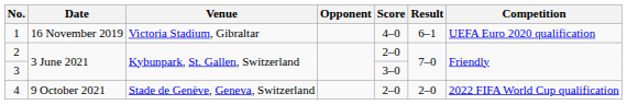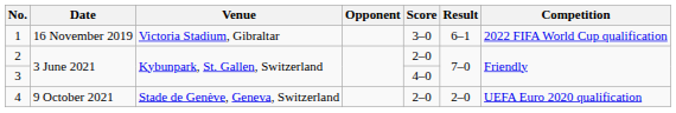 <table class="wikitable sortable">
 <tr>
 <th scope="col">No.</th>
 <th scope="col">Date</th>
 <th scope="col">Venue</th>
 <th scope="col">Opponent</th>
 <th scope="col">Score</th>
 <th scope="col">Result</th>
 <th scope="col">Competition</th>
 </tr>
 <tr>
 <td align="center">1</td>
 <td>16 November 2019</td>
 <td><a href='#'>Victoria Stadium</a>, Gibraltar</td>
 <td></td>
-<td align="center">4–0</td>
+<td align="center">3–0</td>
 <td align="center">6–1</td>
-<td><a href='#'>UEFA Euro 2020 qualification</a></td>
+<td><a href='#'>2022 FIFA World Cup qualification</a></td>
 </tr>
 <tr>
 <td align="center">2</td>
 <td rowspan="2">3 June 2021</td>
 <td rowspan="2"><a href='#'>Kybunpark</a>, <a href='#'>St. Gallen</a>, Switzerland</td>
 <td rowspan="2"></td>
 <td align="center">2–0</td>
 <td align="center" rowspan="2">7–0</td>
 <td rowspan="2"><a href='#'>Friendly</a></td>
 </tr>
 <tr>
 <td align="center">3</td>
-<td align="center">3–0</td>
+<td align="center">4–0</td>
 </tr>
 <tr>
 <td align="center">4</td>
 <td>9 October 2021</td>
 <td><a href='#'>Stade de Genève</a>, <a href='#'>Geneva</a>, Switzerland</td>
 <td></td>
 <td align="center">2–0</td>
 <td align="center">2–0</td>
-<td><a href='#'>2022 FIFA World Cup qualification</a></td>
+<td><a href='#'>UEFA Euro 2020 qualification</a></td>
 </tr>
 </table>
